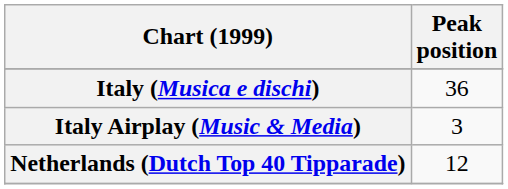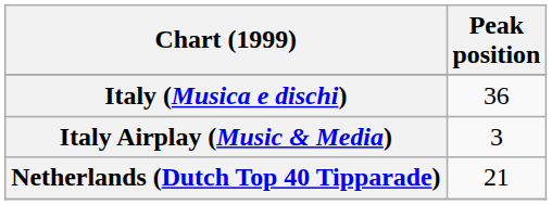 <table class="wikitable sortable plainrowheaders" style="text-align:center">
 <tr>
 <th>Chart (1999)</th>
 <th>Peak<br>position</th>
 </tr>
 <tr>
 </tr>
 <tr>
 </tr>
 <tr>
 <th scope="row">Italy (<em><a href='#'>Musica e dischi</a></em>)</th>
 <td>36</td>
 </tr>
 <tr>
 <th scope="row">Italy Airplay (<em><a href='#'>Music & Media</a></em>)</th>
 <td>3</td>
 </tr>
 <tr>
 <th scope="row">Netherlands (<a href='#'>Dutch Top 40 Tipparade</a>)</th>
-<td>12</td>
+<td>21</td>
 </tr>
 <tr>
 </tr>
 <tr>
 </tr>
 <tr>
 </tr>
 </table>
